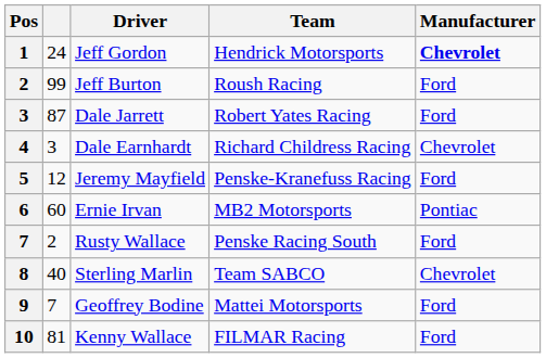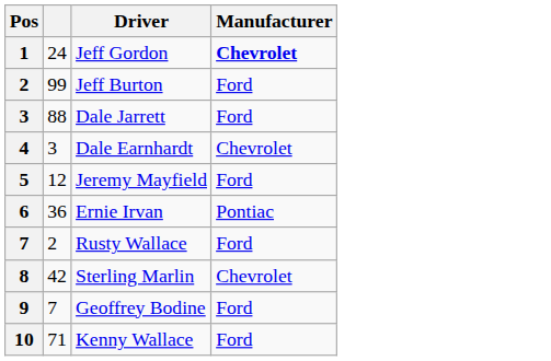 <table class="wikitable" style="font-size:95%">
 <tr>
 <th>Pos</th>
 <th></th>
 <th>Driver</th>
-<th>Team</th>
 <th>Manufacturer</th>
 </tr>
 <tr>
 <th>1</th>
 <td>24</td>
 <td><a href='#'>Jeff Gordon</a></td>
-<td><a href='#'>Hendrick Motorsports</a></td>
 <td><strong><a href='#'>Chevrolet</a></strong></td>
 </tr>
 <tr>
 <th>2</th>
 <td>99</td>
 <td><a href='#'>Jeff Burton</a></td>
-<td><a href='#'>Roush Racing</a></td>
 <td><a href='#'>Ford</a></td>
 </tr>
 <tr>
 <th>3</th>
-<td>87</td>
+<td>88</td>
 <td><a href='#'>Dale Jarrett</a></td>
-<td><a href='#'>Robert Yates Racing</a></td>
 <td><a href='#'>Ford</a></td>
 </tr>
 <tr>
 <th>4</th>
 <td>3</td>
 <td><a href='#'>Dale Earnhardt</a></td>
-<td><a href='#'>Richard Childress Racing</a></td>
 <td><a href='#'>Chevrolet</a></td>
 </tr>
 <tr>
 <th>5</th>
 <td>12</td>
 <td><a href='#'>Jeremy Mayfield</a></td>
-<td><a href='#'>Penske-Kranefuss Racing</a></td>
 <td><a href='#'>Ford</a></td>
 </tr>
 <tr>
 <th>6</th>
-<td>60</td>
+<td>36</td>
 <td><a href='#'>Ernie Irvan</a></td>
-<td><a href='#'>MB2 Motorsports</a></td>
 <td><a href='#'>Pontiac</a></td>
 </tr>
 <tr>
 <th>7</th>
 <td>2</td>
 <td><a href='#'>Rusty Wallace</a></td>
-<td><a href='#'>Penske Racing South</a></td>
 <td><a href='#'>Ford</a></td>
 </tr>
 <tr>
 <th>8</th>
-<td>40</td>
+<td>42</td>
 <td><a href='#'>Sterling Marlin</a></td>
-<td><a href='#'>Team SABCO</a></td>
 <td><a href='#'>Chevrolet</a></td>
 </tr>
 <tr>
 <th>9</th>
 <td>7</td>
 <td><a href='#'>Geoffrey Bodine</a></td>
-<td><a href='#'>Mattei Motorsports</a></td>
 <td><a href='#'>Ford</a></td>
 </tr>
 <tr>
 <th>10</th>
-<td>81</td>
+<td>71</td>
 <td><a href='#'>Kenny Wallace</a></td>
-<td><a href='#'>FILMAR Racing</a></td>
 <td><a href='#'>Ford</a></td>
 </tr>
 </table>
